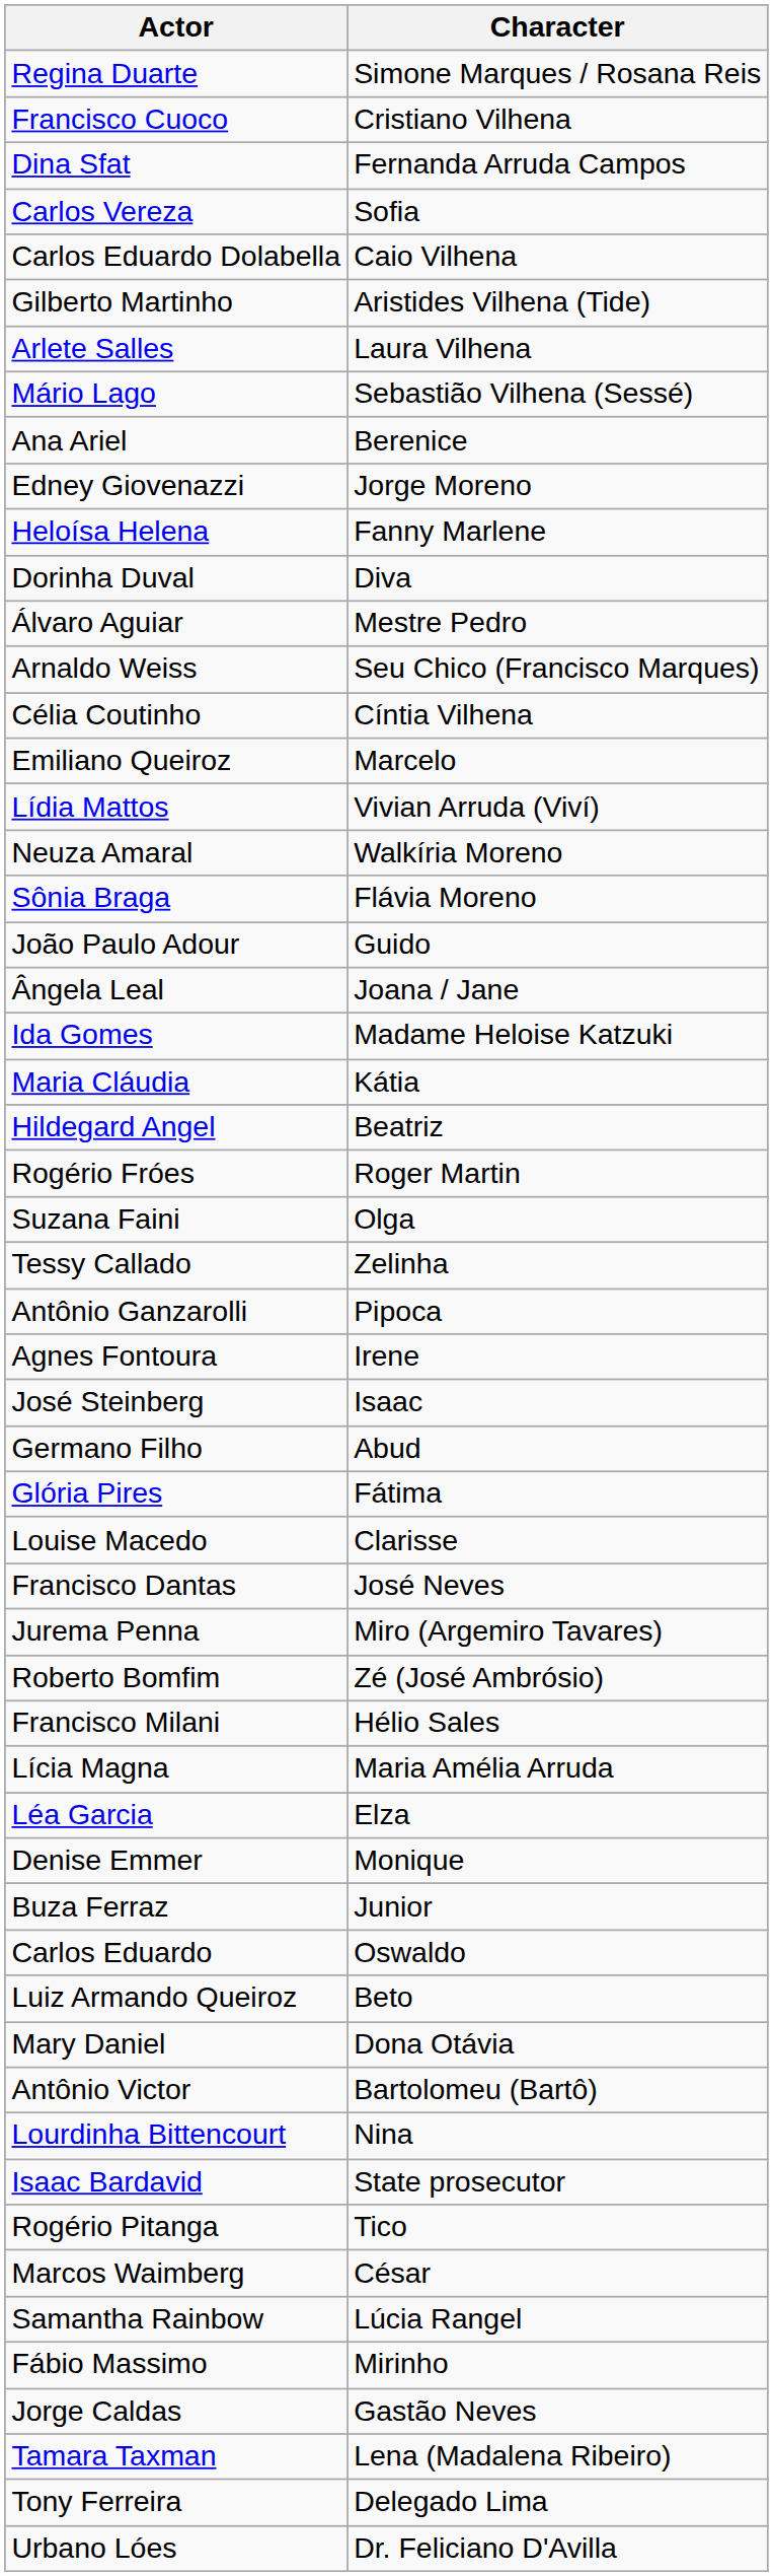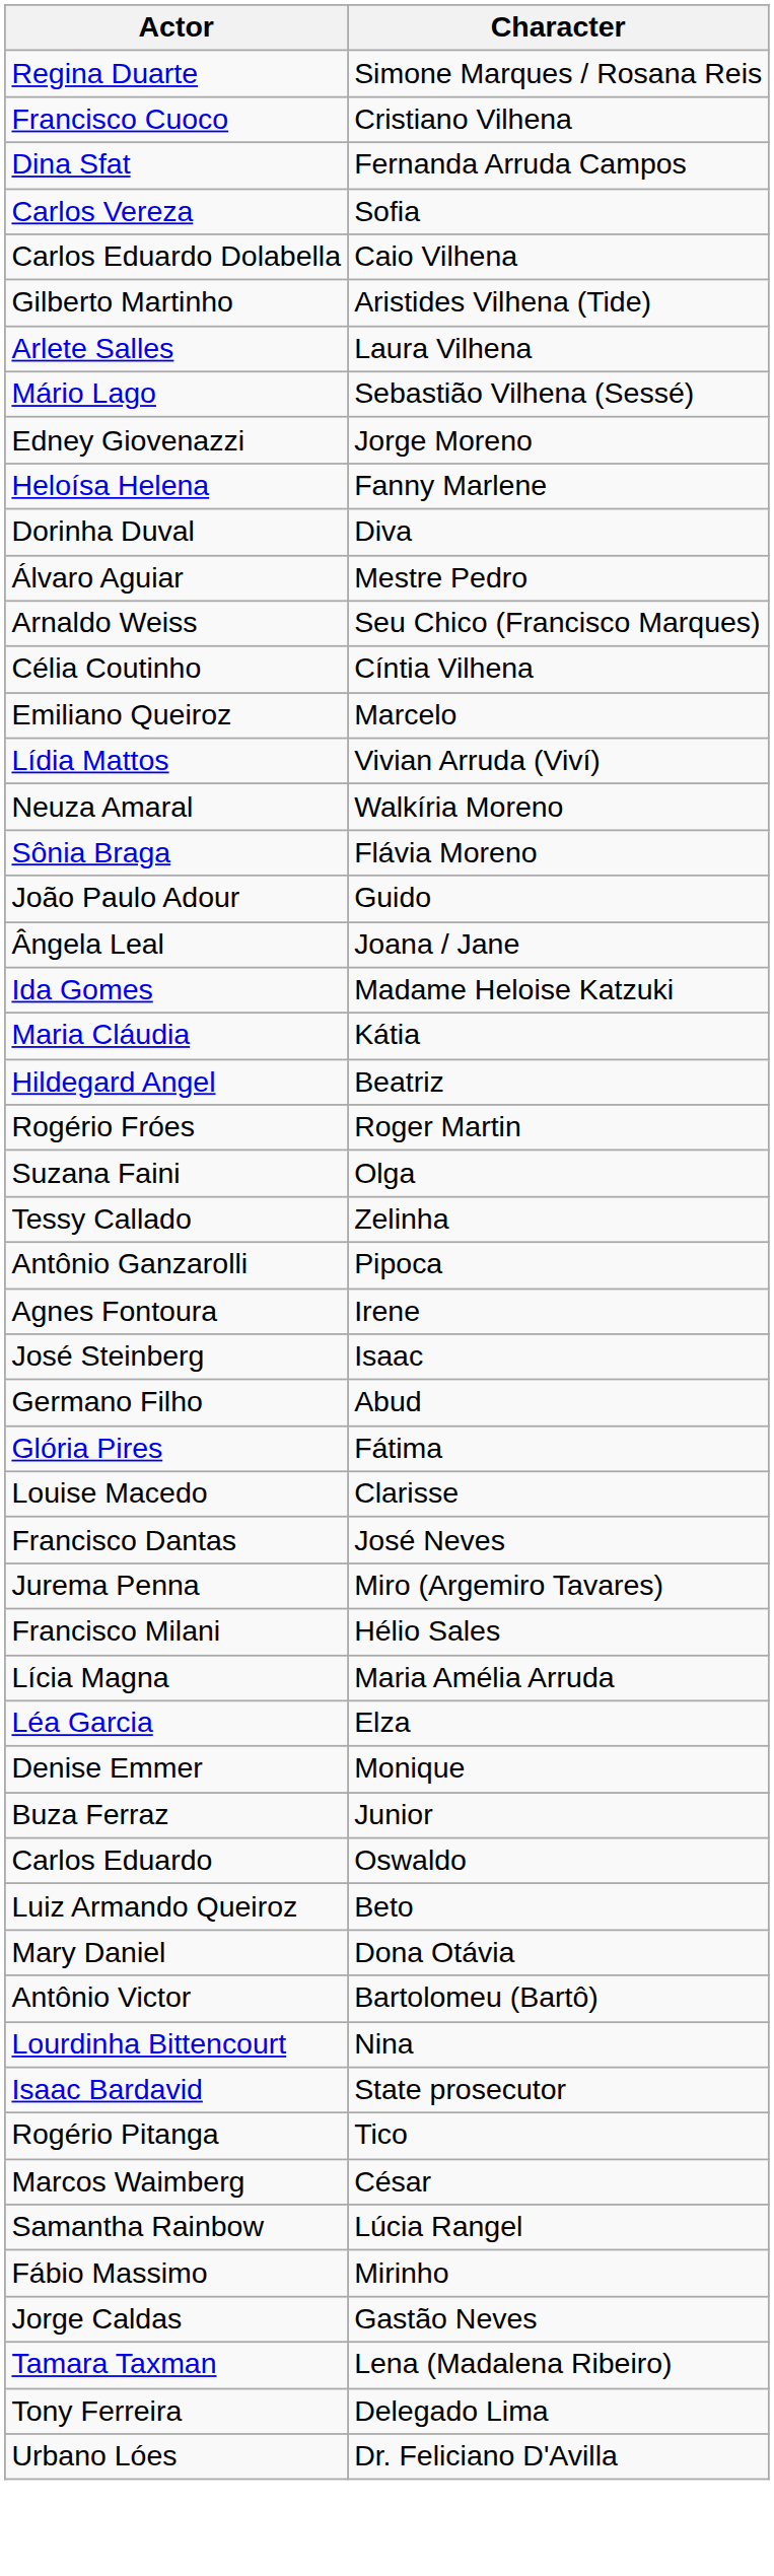 <table class="wikitable sortable">
 <tr>
 <th>Actor</th>
 <th>Character</th>
 </tr>
 <tr>
 <td><a href='#'>Regina Duarte</a></td>
 <td>Simone Marques / Rosana Reis</td>
 </tr>
 <tr>
 <td><a href='#'>Francisco Cuoco</a></td>
 <td>Cristiano Vilhena</td>
 </tr>
 <tr>
 <td><a href='#'>Dina Sfat</a></td>
 <td>Fernanda Arruda Campos</td>
 </tr>
 <tr>
 <td><a href='#'>Carlos Vereza</a></td>
 <td>Sofia</td>
 </tr>
 <tr>
 <td>Carlos Eduardo Dolabella</td>
 <td>Caio Vilhena</td>
 </tr>
 <tr>
 <td>Gilberto Martinho</td>
 <td>Aristides Vilhena (Tide)</td>
 </tr>
 <tr>
 <td><a href='#'>Arlete Salles</a></td>
 <td>Laura Vilhena</td>
 </tr>
 <tr>
 <td><a href='#'>Mário Lago</a></td>
 <td>Sebastião Vilhena (Sessé)</td>
-</tr>
-<tr>
-<td>Ana Ariel</td>
-<td>Berenice</td>
 </tr>
 <tr>
 <td>Edney Giovenazzi</td>
 <td>Jorge Moreno</td>
 </tr>
 <tr>
 <td><a href='#'>Heloísa Helena</a></td>
 <td>Fanny Marlene</td>
 </tr>
 <tr>
 <td>Dorinha Duval</td>
 <td>Diva</td>
 </tr>
 <tr>
 <td>Álvaro Aguiar</td>
 <td>Mestre Pedro</td>
 </tr>
 <tr>
 <td>Arnaldo Weiss</td>
 <td>Seu Chico (Francisco Marques)</td>
 </tr>
 <tr>
 <td>Célia Coutinho</td>
 <td>Cíntia Vilhena</td>
 </tr>
 <tr>
 <td>Emiliano Queiroz</td>
 <td>Marcelo</td>
 </tr>
 <tr>
 <td><a href='#'>Lídia Mattos</a></td>
 <td>Vivian Arruda (Viví)</td>
 </tr>
 <tr>
 <td>Neuza Amaral</td>
 <td>Walkíria Moreno</td>
 </tr>
 <tr>
 <td><a href='#'>Sônia Braga</a></td>
 <td>Flávia Moreno</td>
 </tr>
 <tr>
 <td>João Paulo Adour</td>
 <td>Guido</td>
 </tr>
 <tr>
 <td>Ângela Leal</td>
 <td>Joana / Jane</td>
 </tr>
 <tr>
 <td><a href='#'>Ida Gomes</a></td>
 <td>Madame Heloise Katzuki</td>
 </tr>
 <tr>
 <td><a href='#'>Maria Cláudia</a></td>
 <td>Kátia</td>
 </tr>
 <tr>
 <td><a href='#'>Hildegard Angel</a></td>
 <td>Beatriz</td>
 </tr>
 <tr>
 <td>Rogério Fróes</td>
 <td>Roger Martin</td>
 </tr>
 <tr>
 <td>Suzana Faini</td>
 <td>Olga</td>
 </tr>
 <tr>
 <td>Tessy Callado</td>
 <td>Zelinha</td>
 </tr>
 <tr>
 <td>Antônio Ganzarolli</td>
 <td>Pipoca</td>
 </tr>
 <tr>
 <td>Agnes Fontoura</td>
 <td>Irene</td>
 </tr>
 <tr>
 <td>José Steinberg</td>
 <td>Isaac</td>
 </tr>
 <tr>
 <td>Germano Filho</td>
 <td>Abud</td>
 </tr>
 <tr>
 <td><a href='#'>Glória Pires</a></td>
 <td>Fátima</td>
 </tr>
 <tr>
 <td>Louise Macedo</td>
 <td>Clarisse</td>
 </tr>
 <tr>
 <td>Francisco Dantas</td>
 <td>José Neves</td>
 </tr>
 <tr>
 <td>Jurema Penna</td>
 <td>Miro (Argemiro Tavares)</td>
 </tr>
 <tr>
-<td>Roberto Bomfim</td>
-<td>Zé (José Ambrósio)</td>
-</tr>
-<tr>
 <td>Francisco Milani</td>
 <td>Hélio Sales</td>
 </tr>
 <tr>
 <td>Lícia Magna</td>
 <td>Maria Amélia Arruda</td>
 </tr>
 <tr>
 <td><a href='#'>Léa Garcia</a></td>
 <td>Elza</td>
 </tr>
 <tr>
 <td>Denise Emmer</td>
 <td>Monique</td>
 </tr>
 <tr>
 <td>Buza Ferraz</td>
 <td>Junior</td>
 </tr>
 <tr>
 <td>Carlos Eduardo</td>
 <td>Oswaldo</td>
 </tr>
 <tr>
 <td>Luiz Armando Queiroz</td>
 <td>Beto</td>
 </tr>
 <tr>
 <td>Mary Daniel</td>
 <td>Dona Otávia</td>
 </tr>
 <tr>
 <td>Antônio Victor</td>
 <td>Bartolomeu (Bartô)</td>
 </tr>
 <tr>
 <td><a href='#'>Lourdinha Bittencourt</a></td>
 <td>Nina</td>
 </tr>
 <tr>
 <td><a href='#'>Isaac Bardavid</a></td>
 <td>State prosecutor</td>
 </tr>
 <tr>
 <td>Rogério Pitanga</td>
 <td>Tico</td>
 </tr>
 <tr>
 <td>Marcos Waimberg</td>
 <td>César</td>
 </tr>
 <tr>
 <td>Samantha Rainbow</td>
 <td>Lúcia Rangel</td>
 </tr>
 <tr>
 <td>Fábio Massimo</td>
 <td>Mirinho</td>
 </tr>
 <tr>
 <td>Jorge Caldas</td>
 <td>Gastão Neves</td>
 </tr>
 <tr>
 <td><a href='#'>Tamara Taxman</a></td>
 <td>Lena (Madalena Ribeiro)</td>
 </tr>
 <tr>
 <td>Tony Ferreira</td>
 <td>Delegado Lima</td>
 </tr>
 <tr>
 <td>Urbano Lóes</td>
 <td>Dr. Feliciano D'Avilla</td>
 </tr>
 </table>
